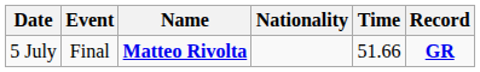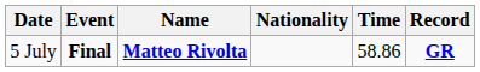 <table class="wikitable" style=text-align:center>
 <tr>
 <th>Date</th>
 <th>Event</th>
 <th>Name</th>
 <th>Nationality</th>
 <th>Time</th>
 <th>Record</th>
 </tr>
 <tr>
 <td>5 July</td>
-<td>Final</td>
+<td><strong>Final</strong></td>
 <td align=left><strong><a href='#'>Matteo Rivolta</a></strong></td>
 <td align=left></td>
-<td>51.66</td>
+<td>58.86</td>
 <td><strong><a href='#'>GR</a></strong></td>
 </tr>
 </table>
